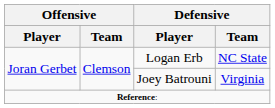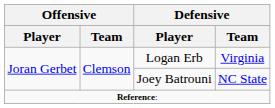 <table class="wikitable" style="text-align: center;">
 <tr>
 <th colspan="2">Offensive</th>
 <th colspan="2">Defensive</th>
 </tr>
 <tr>
 <th>Player</th>
 <th>Team</th>
 <th>Player</th>
 <th>Team</th>
 </tr>
 <tr>
 <td rowspan=2><a href='#'>Joran Gerbet</a></td>
 <td rowspan=2><a href='#'>Clemson</a></td>
 <td>Logan Erb</td>
-<td><a href='#'>NC State</a></td>
+<td><a href='#'>Virginia</a></td>
 </tr>
 <tr>
 <td>Joey Batrouni</td>
-<td><a href='#'>Virginia</a></td>
+<td><a href='#'>NC State</a></td>
 </tr>
 <tr>
 <td colspan="4"  style="font-size:8pt; text-align:center;"><strong>Reference</strong>:</td>
 </tr>
 </table>
